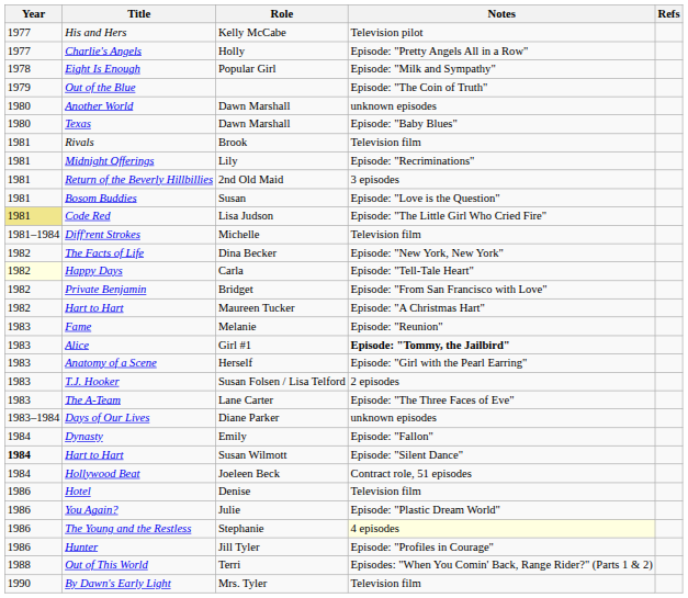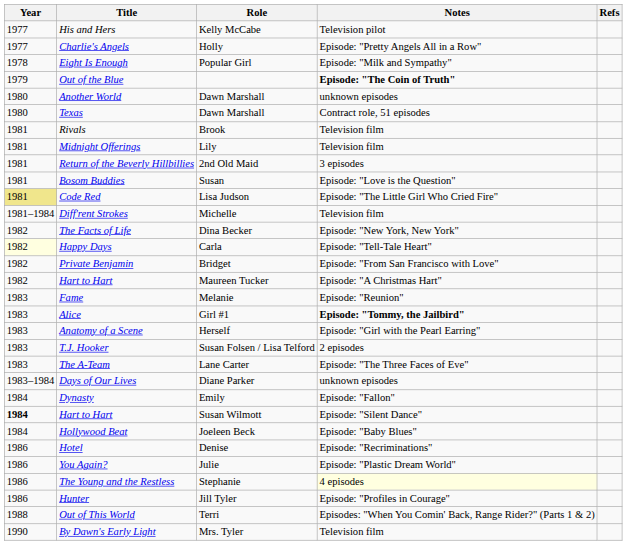 <table class="wikitable sortable">
 <tr>
 <th>Year</th>
 <th>Title</th>
 <th>Role</th>
 <th class="unsortable">Notes</th>
 <th class="unsortable">Refs</th>
 </tr>
 <tr>
 <td>1977</td>
 <td><em>His and Hers</em></td>
 <td>Kelly McCabe</td>
 <td>Television pilot</td>
 </tr>
 <tr>
 <td>1977</td>
 <td><em><a href='#'>Charlie's Angels</a></em></td>
 <td>Holly</td>
 <td>Episode: "Pretty Angels All in a Row"</td>
 <td></td>
 </tr>
 <tr>
 <td>1978</td>
 <td><em><a href='#'>Eight Is Enough</a></em></td>
 <td>Popular Girl</td>
 <td>Episode: "Milk and Sympathy"</td>
 <td></td>
 </tr>
 <tr>
 <td>1979</td>
 <td><em><a href='#'>Out of the Blue</a></em></td>
 <td></td>
-<td>Episode: "The Coin of Truth"</td>
+<td><strong>Episode: "The Coin of Truth"</strong></td>
 <td></td>
 </tr>
 <tr>
 <td>1980</td>
 <td><em><a href='#'>Another World</a></em></td>
 <td>Dawn Marshall</td>
 <td>unknown episodes</td>
 <td></td>
 </tr>
 <tr>
 <td>1980</td>
 <td><em><a href='#'>Texas</a></em></td>
 <td>Dawn Marshall</td>
-<td>Episode: "Baby Blues"</td>
+<td>Contract role, 51 episodes</td>
 <td></td>
 </tr>
 <tr>
 <td>1981</td>
 <td><em>Rivals</em></td>
 <td>Brook</td>
 <td>Television film</td>
 <td></td>
 </tr>
 <tr>
 <td>1981</td>
 <td><em><a href='#'>Midnight Offerings</a></em></td>
 <td>Lily</td>
-<td>Episode: "Recriminations"</td>
+<td>Television film</td>
 <td></td>
 </tr>
 <tr>
 <td>1981</td>
 <td><em><a href='#'>Return of the Beverly Hillbillies</a></em></td>
 <td>2nd Old Maid</td>
 <td>3 episodes</td>
 <td></td>
 </tr>
 <tr>
 <td>1981</td>
 <td><em><a href='#'>Bosom Buddies</a></em></td>
 <td>Susan</td>
 <td>Episode: "Love is the Question"</td>
 <td></td>
 </tr>
 <tr>
 <td style="background: khaki;">1981</td>
 <td><em><a href='#'>Code Red</a></em></td>
 <td>Lisa Judson</td>
 <td>Episode: "The Little Girl Who Cried Fire"</td>
 <td></td>
 </tr>
 <tr>
 <td>1981–1984</td>
 <td><em><a href='#'>Diff'rent Strokes</a></em></td>
 <td>Michelle</td>
 <td>Television film</td>
 <td></td>
 </tr>
 <tr>
 <td>1982</td>
 <td><em><a href='#'>The Facts of Life</a></em></td>
 <td>Dina Becker</td>
 <td>Episode: "New York, New York"</td>
 <td></td>
 </tr>
 <tr>
 <td style="background: lightyellow;">1982</td>
 <td><em><a href='#'>Happy Days</a></em></td>
 <td>Carla</td>
 <td>Episode: "Tell-Tale Heart"</td>
 <td></td>
 </tr>
 <tr>
 <td>1982</td>
 <td><em><a href='#'>Private Benjamin</a></em></td>
 <td>Bridget</td>
 <td>Episode: "From San Francisco with Love"</td>
 <td></td>
 </tr>
 <tr>
 <td>1982</td>
 <td><em><a href='#'>Hart to Hart</a></em></td>
 <td>Maureen Tucker</td>
 <td>Episode: "A Christmas Hart"</td>
 <td></td>
 </tr>
 <tr>
 <td>1983</td>
 <td><em><a href='#'>Fame</a></em></td>
 <td>Melanie</td>
 <td>Episode: "Reunion"</td>
 <td></td>
 </tr>
 <tr>
 <td>1983</td>
 <td><em><a href='#'>Alice</a></em></td>
 <td>Girl #1</td>
 <td><strong>Episode: "Tommy, the Jailbird"</strong></td>
 <td></td>
 </tr>
 <tr>
 <td>1983</td>
 <td><em><a href='#'>Anatomy of a Scene</a></em></td>
 <td>Herself</td>
 <td>Episode: "Girl with the Pearl Earring"</td>
 <td></td>
 </tr>
 <tr>
 <td>1983</td>
 <td><em><a href='#'>T.J. Hooker</a></em></td>
 <td>Susan Folsen / Lisa Telford</td>
 <td>2 episodes</td>
 <td></td>
 </tr>
 <tr>
 <td>1983</td>
 <td><em><a href='#'>The A-Team</a></em></td>
 <td>Lane Carter</td>
 <td>Episode: "The Three Faces of Eve"</td>
 <td></td>
 </tr>
 <tr>
 <td>1983–1984</td>
 <td><em><a href='#'>Days of Our Lives</a></em></td>
 <td>Diane Parker</td>
 <td>unknown episodes</td>
 <td></td>
 </tr>
 <tr>
 <td>1984</td>
 <td><em><a href='#'>Dynasty</a></em></td>
 <td>Emily</td>
 <td>Episode: "Fallon"</td>
 <td></td>
 </tr>
 <tr>
 <td><strong>1984</strong></td>
 <td><em><a href='#'>Hart to Hart</a></em></td>
 <td>Susan Wilmott</td>
 <td>Episode: "Silent Dance"</td>
 <td></td>
 </tr>
 <tr>
 <td>1984</td>
 <td><em><a href='#'>Hollywood Beat</a></em></td>
 <td>Joeleen Beck</td>
-<td>Contract role, 51 episodes</td>
+<td>Episode: "Baby Blues"</td>
 <td></td>
 </tr>
 <tr>
 <td>1986</td>
 <td><em><a href='#'>Hotel</a></em></td>
 <td>Denise</td>
-<td>Television film</td>
+<td>Episode: "Recriminations"</td>
 <td></td>
 </tr>
 <tr>
 <td>1986</td>
 <td><em><a href='#'>You Again?</a></em></td>
 <td>Julie</td>
 <td>Episode: "Plastic Dream World"</td>
 <td></td>
 </tr>
 <tr>
 <td>1986</td>
 <td><em><a href='#'>The Young and the Restless</a></em></td>
 <td>Stephanie</td>
 <td style="background: lightyellow;">4 episodes</td>
 <td></td>
 </tr>
 <tr>
 <td>1986</td>
 <td><em><a href='#'>Hunter</a></em></td>
 <td>Jill Tyler</td>
 <td>Episode: "Profiles in Courage"</td>
 <td></td>
 </tr>
 <tr>
 <td>1988</td>
 <td><em><a href='#'>Out of This World</a></em></td>
 <td>Terri</td>
 <td>Episodes: "When You Comin' Back, Range Rider?" (Parts 1 & 2)</td>
 <td></td>
 </tr>
 <tr>
 <td>1990</td>
 <td><em><a href='#'>By Dawn's Early Light</a></em></td>
 <td>Mrs. Tyler</td>
 <td>Television film</td>
 <td></td>
 </tr>
 </table>
